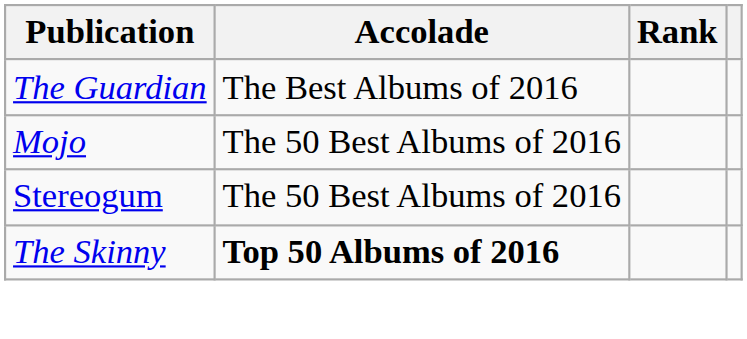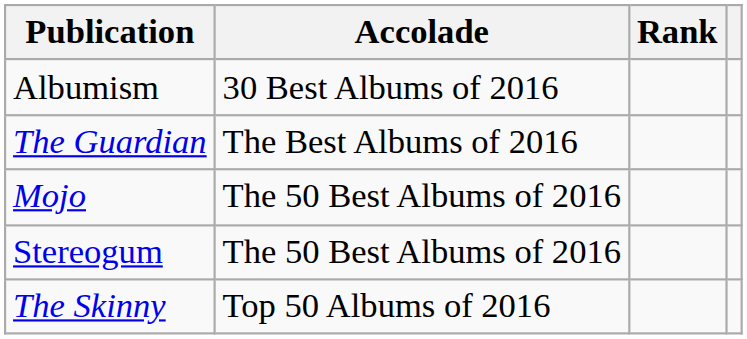 <table class="sortable wikitable">
 <tr>
 <th>Publication</th>
 <th>Accolade</th>
 <th>Rank</th>
 <th class="unsortable"></th>
+</tr>
+<tr>
+<td>Albumism</td>
+<td>30 Best Albums of 2016</td>
+<td></td>
+<td></td>
 </tr>
 <tr>
 <td><em><a href='#'>The Guardian</a></em></td>
 <td>The Best Albums of 2016</td>
 <td></td>
 <td></td>
 </tr>
 <tr>
 <td><em><a href='#'>Mojo</a></em></td>
 <td>The 50 Best Albums of 2016</td>
 <td></td>
 <td></td>
 </tr>
 <tr>
 <td><a href='#'>Stereogum</a></td>
 <td>The 50 Best Albums of 2016</td>
 <td></td>
 <td></td>
 </tr>
 <tr>
 <td><em><a href='#'>The Skinny</a></em></td>
-<td><strong>Top 50 Albums of 2016</strong></td>
+<td>Top 50 Albums of 2016</td>
 <td></td>
 <td></td>
 </tr>
 </table>
